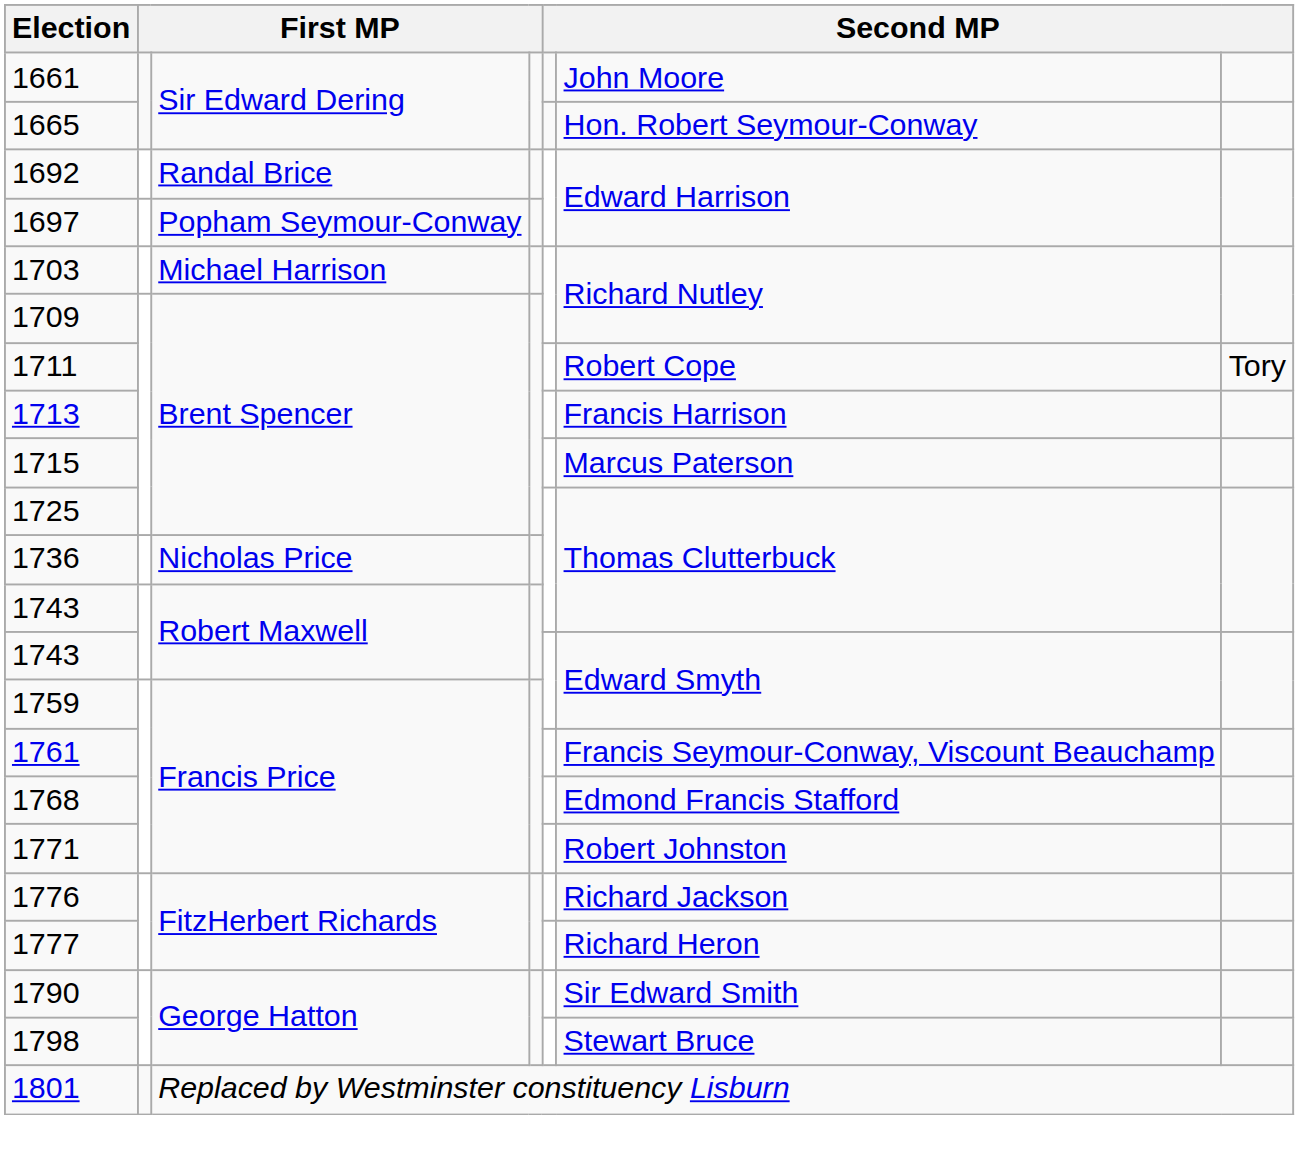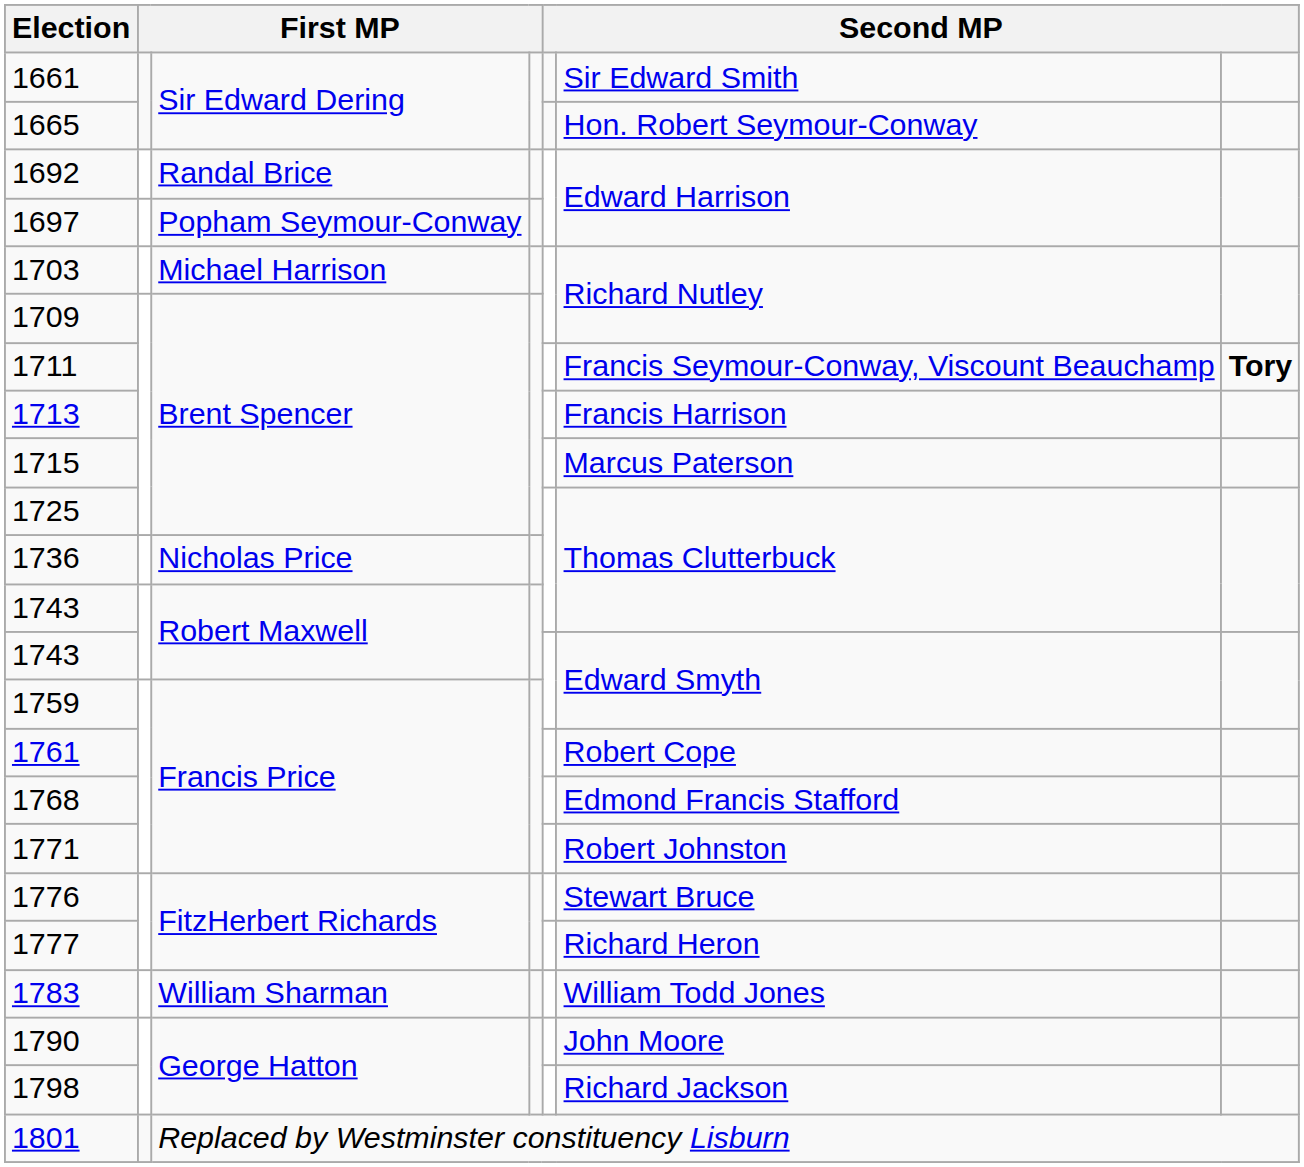 <table class="wikitable">
 <tr>
 <th>Election</th>
 <th colspan=3>First MP</th>
 <th colspan=3>Second MP</th>
 </tr>
 <tr>
 <td>1661</td>
 <td rowspan=2></td>
 <td rowspan=2><a href='#'>Sir Edward Dering</a></td>
 <td rowspan=2></td>
 <td></td>
-<td><a href='#'>John Moore</a></td>
+<td><a href='#'>Sir Edward Smith</a></td>
 <td></td>
 </tr>
 <tr>
 <td>1665</td>
 <td></td>
 <td><a href='#'>Hon. Robert Seymour-Conway</a></td>
 <td></td>
 </tr>
 <tr>
 <td>1692</td>
 <td style="background-color: white"></td>
 <td><a href='#'>Randal Brice</a></td>
 <td></td>
 <td rowspan="2" style="background-color: white"></td>
 <td rowspan="2"><a href='#'>Edward Harrison</a></td>
 <td rowspan="2"></td>
 </tr>
 <tr>
 <td>1697</td>
 <td style="background-color: white"></td>
 <td><a href='#'>Popham Seymour-Conway</a></td>
 <td></td>
 </tr>
 <tr>
 <td>1703</td>
 <td style="background-color: white"></td>
 <td><a href='#'>Michael Harrison</a></td>
 <td></td>
 <td rowspan="2" style="background-color: white"></td>
 <td rowspan="2"><a href='#'>Richard Nutley</a></td>
 <td rowspan="2"></td>
 </tr>
 <tr>
 <td>1709</td>
 <td rowspan="5" style="background-color: white"></td>
 <td rowspan="5"><a href='#'>Brent Spencer</a></td>
 <td rowspan="5"></td>
 </tr>
 <tr>
 <td>1711</td>
 <td style="background-color: white"></td>
-<td><a href='#'>Robert Cope</a></td>
-<td>Tory</td>
+<td><a href='#'>Francis Seymour-Conway, Viscount Beauchamp</a></td>
+<td><strong>Tory</strong></td>
 </tr>
 <tr>
 <td><a href='#'>1713</a></td>
 <td style="background-color: white"></td>
 <td><a href='#'>Francis Harrison</a></td>
 <td></td>
 </tr>
 <tr>
 <td>1715</td>
 <td style="background-color: white"></td>
 <td><a href='#'>Marcus Paterson</a></td>
 <td></td>
 </tr>
 <tr>
 <td>1725</td>
 <td rowspan="3" style="background-color: white"></td>
 <td rowspan="3"><a href='#'>Thomas Clutterbuck</a></td>
 <td rowspan="3"></td>
 </tr>
 <tr>
 <td>1736</td>
 <td style="background-color: white"></td>
 <td><a href='#'>Nicholas Price</a></td>
 <td></td>
 </tr>
 <tr>
 <td>1743</td>
 <td rowspan="2" style="background-color: white"></td>
 <td rowspan="2"><a href='#'>Robert Maxwell</a></td>
 <td rowspan="2"></td>
 </tr>
 <tr>
 <td>1743</td>
 <td rowspan="2" style="background-color: white"></td>
 <td rowspan="2"><a href='#'>Edward Smyth</a></td>
 <td rowspan="2"></td>
 </tr>
 <tr>
 <td>1759</td>
 <td rowspan="4" style="background-color: white"></td>
 <td rowspan="4"><a href='#'>Francis Price</a></td>
 <td rowspan="4"></td>
 </tr>
 <tr>
 <td><a href='#'>1761</a></td>
 <td style="background-color: white"></td>
-<td><a href='#'>Francis Seymour-Conway, Viscount Beauchamp</a></td>
+<td><a href='#'>Robert Cope</a></td>
 <td></td>
 </tr>
 <tr>
 <td>1768</td>
 <td style="background-color: white"></td>
 <td><a href='#'>Edmond Francis Stafford</a></td>
 <td></td>
 </tr>
 <tr>
 <td>1771</td>
 <td style="background-color: white"></td>
 <td><a href='#'>Robert Johnston</a></td>
 <td></td>
 </tr>
 <tr>
 <td>1776</td>
 <td rowspan="2" style="background-color: white"></td>
 <td rowspan="2"><a href='#'>FitzHerbert Richards</a></td>
 <td rowspan="2"></td>
 <td style="background-color: white"></td>
-<td><a href='#'>Richard Jackson</a></td>
+<td><a href='#'>Stewart Bruce</a></td>
 <td></td>
 </tr>
 <tr>
 <td>1777</td>
 <td style="background-color: white"></td>
 <td><a href='#'>Richard Heron</a></td>
 <td></td>
 </tr>
 <tr>
+<td><a href='#'>1783</a></td>
+<td style="background-color: white"></td>
+<td><a href='#'>William Sharman</a></td>
+<td></td>
+<td style="background-color: white"></td>
+<td><a href='#'>William Todd Jones</a></td>
+<td></td>
+</tr>
+<tr>
 <td>1790</td>
 <td rowspan="2" style="background-color: white"></td>
 <td rowspan="2"><a href='#'>George Hatton</a></td>
 <td rowspan="2"></td>
 <td style="background-color: white"></td>
-<td><a href='#'>Sir Edward Smith</a></td>
+<td><a href='#'>John Moore</a></td>
 <td></td>
 </tr>
 <tr>
 <td>1798</td>
 <td style="background-color: white"></td>
-<td><a href='#'>Stewart Bruce</a></td>
+<td><a href='#'>Richard Jackson</a></td>
 <td></td>
 </tr>
 <tr>
 <td><a href='#'>1801</a></td>
 <td></td>
 <td colspan = "5"><em>Replaced by Westminster constituency <a href='#'>Lisburn</a></em></td>
 </tr>
 </table>
